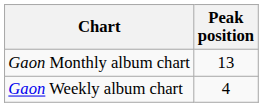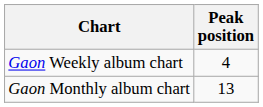 <table class="wikitable sortable">
 <tr>
 <th>Chart</th>
 <th>Peak<br>position</th>
 </tr>
 <tr>
+<td><em><a href='#'>Gaon</a></em> Weekly album chart</td>
+<td align="center">4</td>
+</tr>
+<tr>
 <td><em>Gaon</em> Monthly album chart</td>
 <td align="center">13</td>
 </tr>
-<tr>
-<td><em><a href='#'>Gaon</a></em> Weekly album chart</td>
-<td align="center">4</td>
-</tr>
 </table>
